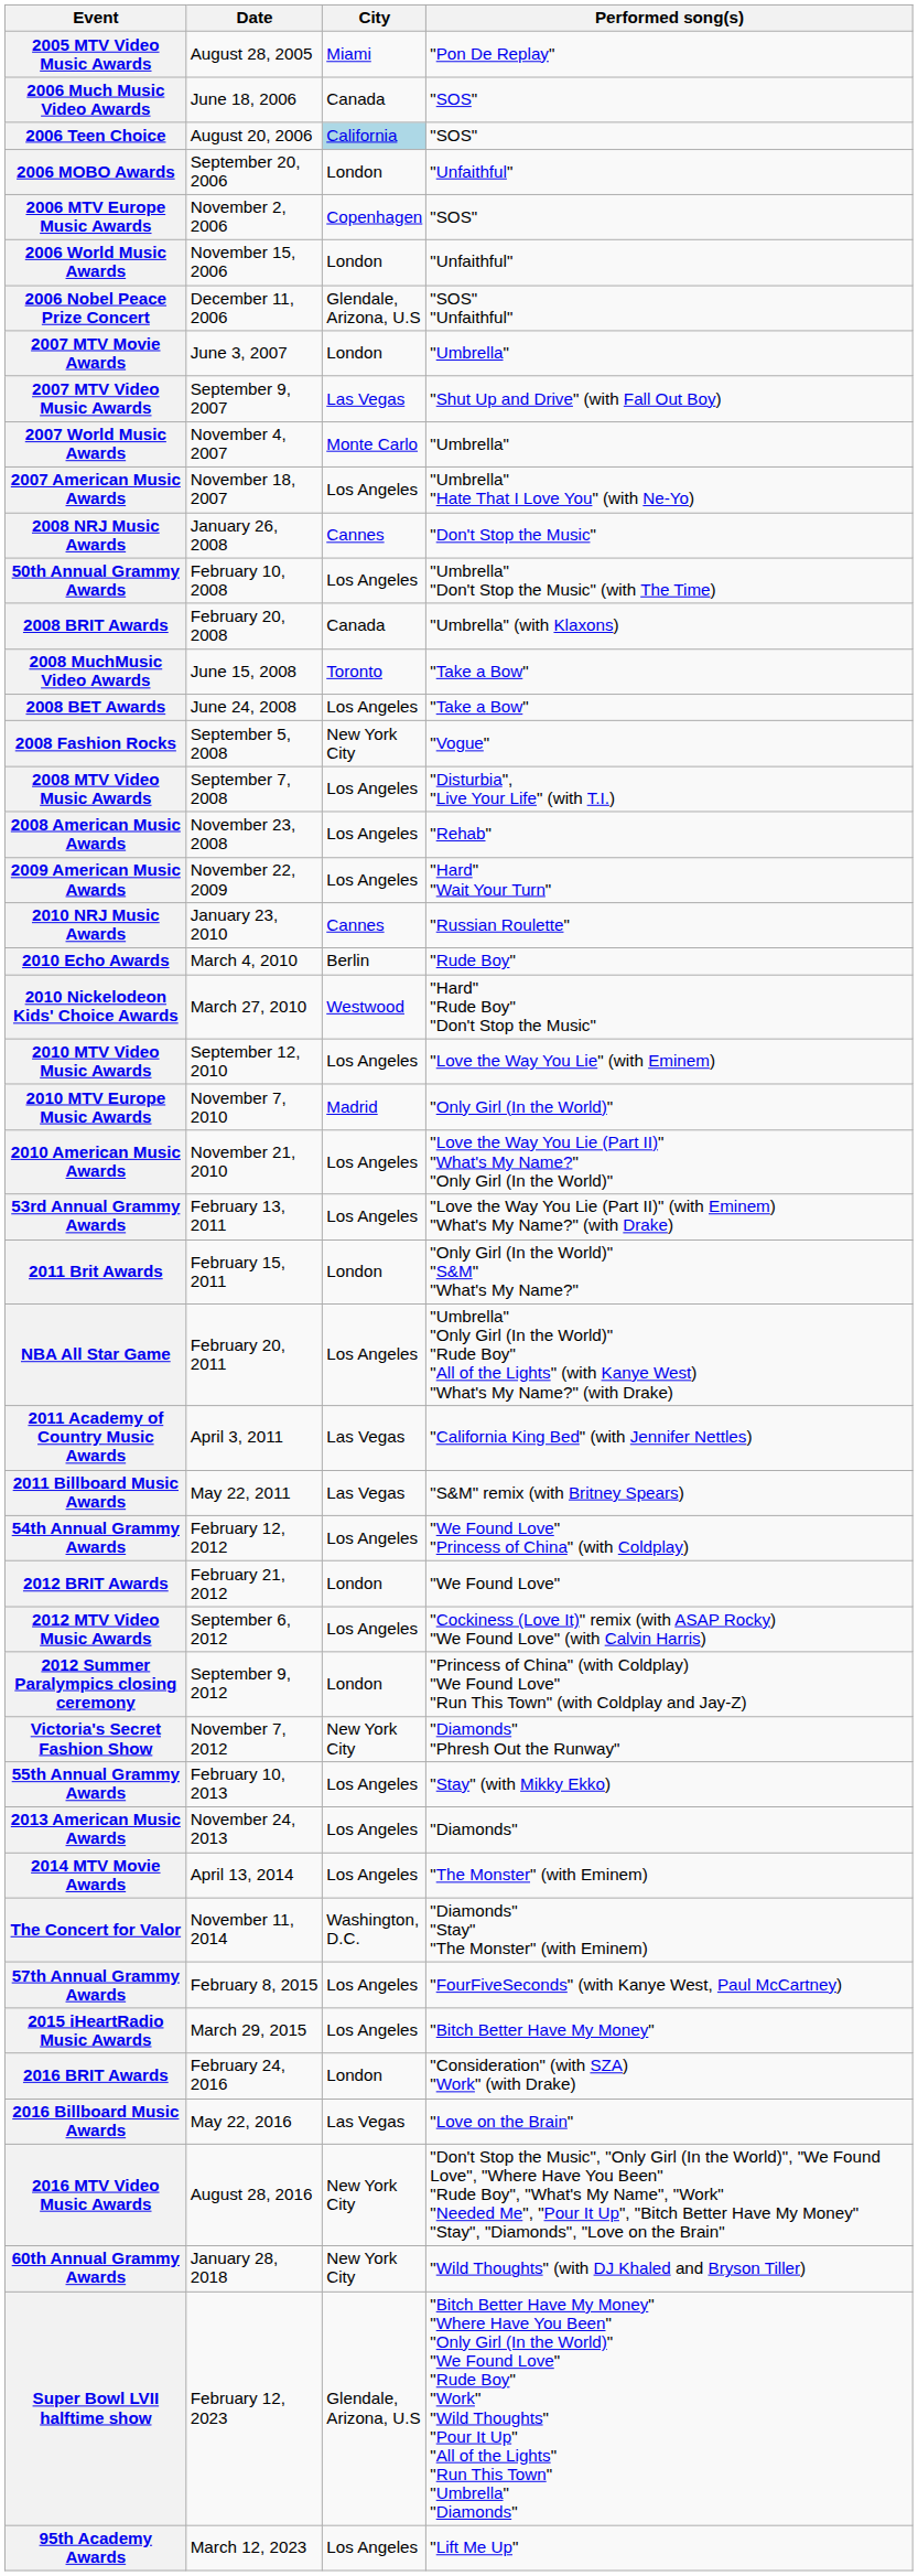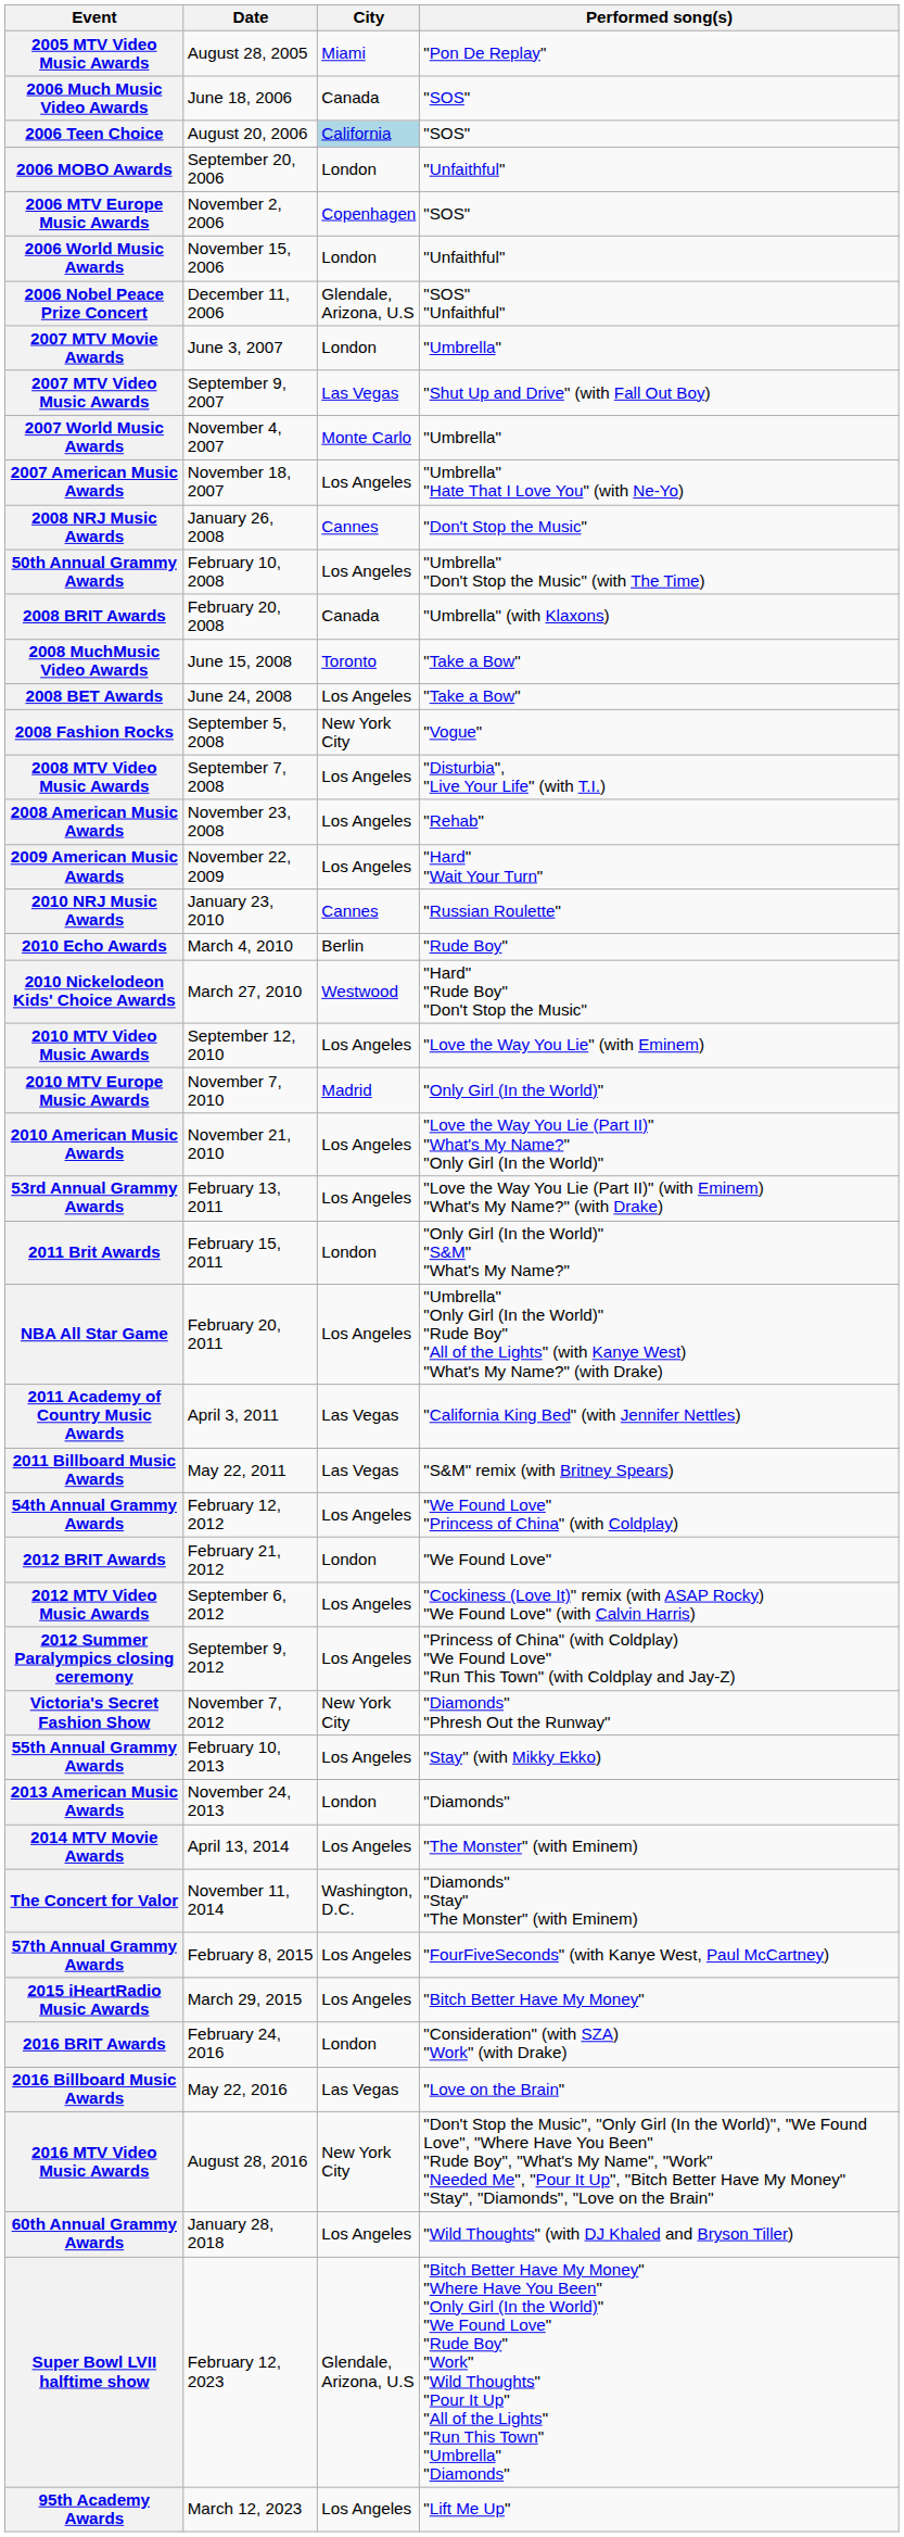 <table class="wikitable sortable plainrowheaders">
 <tr>
 <th style="width:20%;">Event</th>
 <th style="width:15%;">Date</th>
 <th style="width:10%;">City</th>
 <th>Performed song(s)</th>
 </tr>
 <tr>
 <th scope="row"><a href='#'>2005 MTV Video Music Awards</a></th>
 <td>August 28, 2005</td>
 <td><a href='#'>Miami</a></td>
 <td>"<a href='#'>Pon De Replay</a>"</td>
 </tr>
 <tr>
 <th scope="row"><a href='#'>2006 Much Music Video Awards</a></th>
 <td>June 18, 2006</td>
 <td>Canada</td>
 <td>"<a href='#'>SOS</a>"</td>
 </tr>
 <tr>
 <th scope="row"><a href='#'>2006 Teen Choice</a></th>
 <td>August 20, 2006</td>
 <td style="background: lightblue;"><a href='#'>California</a></td>
 <td>"SOS"</td>
 </tr>
 <tr>
 <th scope="row"><a href='#'>2006 MOBO Awards</a></th>
 <td>September 20, 2006</td>
 <td>London</td>
 <td>"<a href='#'>Unfaithful</a>"</td>
 </tr>
 <tr>
 <th scope="row"><a href='#'>2006 MTV Europe Music Awards</a></th>
 <td>November 2, 2006</td>
 <td><a href='#'>Copenhagen</a></td>
 <td>"SOS"</td>
 </tr>
 <tr>
 <th scope="row"><a href='#'>2006 World Music Awards</a></th>
 <td>November 15, 2006</td>
 <td>London</td>
 <td>"Unfaithful"</td>
 </tr>
 <tr>
 <th scope="row"><a href='#'>2006 Nobel Peace Prize Concert</a></th>
 <td>December 11, 2006</td>
 <td>Glendale, Arizona, U.S</td>
 <td>"SOS"<br>"Unfaithful"</td>
 </tr>
 <tr>
 <th scope="row"><a href='#'>2007 MTV Movie Awards</a></th>
 <td>June 3, 2007</td>
 <td>London</td>
 <td>"<a href='#'>Umbrella</a>"</td>
 </tr>
 <tr>
 <th scope="row"><a href='#'>2007 MTV Video Music Awards</a></th>
 <td>September 9, 2007</td>
 <td><a href='#'>Las Vegas</a></td>
 <td>"<a href='#'>Shut Up and Drive</a>" (with <a href='#'>Fall Out Boy</a>)</td>
 </tr>
 <tr>
 <th scope="row"><a href='#'>2007 World Music Awards</a></th>
 <td>November 4, 2007</td>
 <td><a href='#'>Monte Carlo</a></td>
 <td>"Umbrella"</td>
 </tr>
 <tr>
 <th scope="row"><a href='#'>2007 American Music Awards</a></th>
 <td>November 18, 2007</td>
 <td>Los Angeles</td>
 <td>"Umbrella"<br>"<a href='#'>Hate That I Love You</a>" (with <a href='#'>Ne-Yo</a>)</td>
 </tr>
 <tr>
 <th scope="row"><a href='#'>2008 NRJ Music Awards</a></th>
 <td>January 26, 2008</td>
 <td><a href='#'>Cannes</a></td>
 <td>"<a href='#'>Don't Stop the Music</a>"</td>
 </tr>
 <tr>
 <th scope="row"><a href='#'>50th Annual Grammy Awards</a></th>
 <td>February 10, 2008</td>
 <td>Los Angeles</td>
 <td>"Umbrella"<br>"Don't Stop the Music" (with <a href='#'>The Time</a>)</td>
 </tr>
 <tr>
 <th scope="row"><a href='#'>2008 BRIT Awards</a></th>
 <td>February 20, 2008</td>
 <td>Canada</td>
 <td>"Umbrella" (with <a href='#'>Klaxons</a>)</td>
 </tr>
 <tr>
 <th scope="row"><a href='#'>2008 MuchMusic Video Awards</a></th>
 <td>June 15, 2008</td>
 <td><a href='#'>Toronto</a></td>
 <td>"<a href='#'>Take a Bow</a>"</td>
 </tr>
 <tr>
 <th scope="row"><a href='#'>2008 BET Awards</a></th>
 <td>June 24, 2008</td>
 <td>Los Angeles</td>
 <td>"<a href='#'>Take a Bow</a>"</td>
 </tr>
 <tr>
 <th scope="row"><a href='#'>2008 Fashion Rocks</a></th>
 <td>September 5, 2008</td>
 <td>New York City</td>
 <td>"<a href='#'>Vogue</a>"</td>
 </tr>
 <tr>
 <th scope="row"><a href='#'>2008 MTV Video Music Awards</a></th>
 <td>September 7, 2008</td>
 <td>Los Angeles</td>
 <td>"<a href='#'>Disturbia</a>",<br>"<a href='#'>Live Your Life</a>" (with <a href='#'>T.I.</a>)</td>
 </tr>
 <tr>
 <th scope="row"><a href='#'>2008 American Music Awards</a></th>
 <td>November 23, 2008</td>
 <td>Los Angeles</td>
 <td>"<a href='#'>Rehab</a>"</td>
 </tr>
 <tr>
 <th scope="row"><a href='#'>2009 American Music Awards</a></th>
 <td>November 22, 2009</td>
 <td>Los Angeles</td>
 <td>"<a href='#'>Hard</a>"<br>"<a href='#'>Wait Your Turn</a>"</td>
 </tr>
 <tr>
 <th scope="row"><a href='#'>2010 NRJ Music Awards</a></th>
 <td>January 23, 2010</td>
 <td><a href='#'>Cannes</a></td>
 <td>"<a href='#'>Russian Roulette</a>"</td>
 </tr>
 <tr>
 <th scope="row"><a href='#'>2010 Echo Awards</a></th>
 <td>March 4, 2010</td>
 <td>Berlin</td>
 <td>"<a href='#'>Rude Boy</a>"</td>
 </tr>
 <tr>
 <th scope="row"><a href='#'>2010 Nickelodeon Kids' Choice Awards</a></th>
 <td>March 27, 2010</td>
 <td><a href='#'>Westwood</a></td>
 <td>"Hard"<br>"Rude Boy"<br>"Don't Stop the Music"</td>
 </tr>
 <tr>
 <th scope="row"><a href='#'>2010 MTV Video Music Awards</a></th>
 <td>September 12, 2010</td>
 <td>Los Angeles</td>
 <td>"<a href='#'>Love the Way You Lie</a>" (with <a href='#'>Eminem</a>)</td>
 </tr>
 <tr>
 <th scope="row"><a href='#'>2010 MTV Europe Music Awards</a></th>
 <td>November 7, 2010</td>
 <td><a href='#'>Madrid</a></td>
 <td>"<a href='#'>Only Girl (In the World)</a>"</td>
 </tr>
 <tr>
 <th scope="row"><a href='#'>2010 American Music Awards</a></th>
 <td>November 21, 2010</td>
 <td>Los Angeles</td>
 <td>"<a href='#'>Love the Way You Lie (Part II)</a>"<br>"<a href='#'>What's My Name?</a>"<br>"Only Girl (In the World)"</td>
 </tr>
 <tr>
 <th scope="row"><a href='#'>53rd Annual Grammy Awards</a></th>
 <td>February 13, 2011</td>
 <td>Los Angeles</td>
 <td>"Love the Way You Lie (Part II)" (with <a href='#'>Eminem</a>)<br>"What's My Name?" (with <a href='#'>Drake</a>)</td>
 </tr>
 <tr>
 <th scope="row"><a href='#'>2011 Brit Awards</a></th>
 <td>February 15, 2011</td>
 <td>London</td>
 <td>"Only Girl (In the World)"<br>"<a href='#'>S&M</a>"<br>"What's My Name?"</td>
 </tr>
 <tr>
 <th scope="row"><a href='#'>NBA All Star Game</a></th>
 <td>February 20, 2011</td>
 <td>Los Angeles</td>
 <td>"Umbrella"<br>"Only Girl (In the World)"<br>"Rude Boy"<br>"<a href='#'>All of the Lights</a>" (with <a href='#'>Kanye West</a>)<br>"What's My Name?" (with Drake)</td>
 </tr>
 <tr>
 <th scope="row"><a href='#'>2011 Academy of Country Music Awards</a></th>
 <td>April 3, 2011</td>
 <td>Las Vegas</td>
 <td>"<a href='#'>California King Bed</a>" (with <a href='#'>Jennifer Nettles</a>)</td>
 </tr>
 <tr>
 <th scope="row"><a href='#'>2011 Billboard Music Awards</a></th>
 <td>May 22, 2011</td>
 <td>Las Vegas</td>
 <td>"S&M" remix (with <a href='#'>Britney Spears</a>)</td>
 </tr>
 <tr>
 <th scope="row"><a href='#'>54th Annual Grammy Awards</a></th>
 <td>February 12, 2012</td>
 <td>Los Angeles</td>
 <td>"<a href='#'>We Found Love</a>"<br>"<a href='#'>Princess of China</a>" (with <a href='#'>Coldplay</a>)</td>
 </tr>
 <tr>
 <th scope="row"><a href='#'>2012 BRIT Awards</a></th>
 <td>February 21, 2012</td>
 <td>London</td>
 <td>"We Found Love"</td>
 </tr>
 <tr>
 <th scope="row"><a href='#'>2012 MTV Video Music Awards</a></th>
 <td>September 6, 2012</td>
 <td>Los Angeles</td>
 <td>"<a href='#'>Cockiness (Love It)</a>" remix (with <a href='#'>ASAP Rocky</a>)<br>"We Found Love" (with <a href='#'>Calvin Harris</a>)</td>
 </tr>
 <tr>
 <th scope="row"><a href='#'>2012 Summer Paralympics closing ceremony</a></th>
 <td>September 9, 2012</td>
-<td>London</td>
+<td>Los Angeles</td>
 <td>"Princess of China" (with Coldplay)<br>"We Found Love"<br>"Run This Town" (with Coldplay and Jay-Z)</td>
 </tr>
 <tr>
 <th scope="row"><a href='#'>Victoria's Secret Fashion Show</a></th>
 <td>November 7, 2012</td>
 <td>New York City</td>
 <td>"<a href='#'>Diamonds</a>"<br>"Phresh Out the Runway"</td>
 </tr>
 <tr>
 <th scope="row"><a href='#'>55th Annual Grammy Awards</a></th>
 <td>February 10, 2013</td>
 <td>Los Angeles</td>
 <td>"<a href='#'>Stay</a>" (with <a href='#'>Mikky Ekko</a>)</td>
 </tr>
 <tr>
 <th scope="row"><a href='#'>2013 American Music Awards</a></th>
 <td>November 24, 2013</td>
-<td>Los Angeles</td>
+<td>London</td>
 <td>"Diamonds"</td>
 </tr>
 <tr>
 <th scope="row"><a href='#'>2014 MTV Movie Awards</a></th>
 <td>April 13, 2014</td>
 <td>Los Angeles</td>
 <td>"<a href='#'>The Monster</a>" (with Eminem)</td>
 </tr>
 <tr>
 <th scope="row"><a href='#'>The Concert for Valor</a></th>
 <td>November 11, 2014</td>
 <td>Washington, D.C.</td>
 <td>"Diamonds"<br>"Stay"<br>"The Monster" (with Eminem)</td>
 </tr>
 <tr>
 <th scope="row"><a href='#'>57th Annual Grammy Awards</a></th>
 <td>February 8, 2015</td>
 <td>Los Angeles</td>
 <td>"<a href='#'>FourFiveSeconds</a>" (with Kanye West, <a href='#'>Paul McCartney</a>)</td>
 </tr>
 <tr>
 <th scope="row"><a href='#'>2015 iHeartRadio Music Awards</a></th>
 <td>March 29, 2015</td>
 <td>Los Angeles</td>
 <td>"<a href='#'>Bitch Better Have My Money</a>"</td>
 </tr>
 <tr>
 <th scope="row"><a href='#'>2016 BRIT Awards</a></th>
 <td>February 24, 2016</td>
 <td>London</td>
 <td>"Consideration" (with <a href='#'>SZA</a>)<br>"<a href='#'>Work</a>" (with Drake)</td>
 </tr>
 <tr>
 <th scope="row"><a href='#'>2016 Billboard Music Awards</a></th>
 <td>May 22, 2016</td>
 <td>Las Vegas</td>
 <td>"<a href='#'>Love on the Brain</a>"</td>
 </tr>
 <tr>
 <th scope="row"><a href='#'>2016 MTV Video Music Awards</a></th>
 <td>August 28, 2016</td>
 <td>New York City</td>
 <td>"Don't Stop the Music", "Only Girl (In the World)", "We Found Love", "Where Have You Been" <br> "Rude Boy", "What's My Name", "Work" <br> "<a href='#'>Needed Me</a>", "<a href='#'>Pour It Up</a>", "Bitch Better Have My Money" <br> "Stay", "Diamonds", "Love on the Brain"</td>
 </tr>
 <tr>
 <th scope="row"><a href='#'>60th Annual Grammy Awards</a></th>
 <td>January 28, 2018</td>
-<td>New York City</td>
+<td>Los Angeles</td>
 <td>"<a href='#'>Wild Thoughts</a>" (with <a href='#'>DJ Khaled</a> and <a href='#'>Bryson Tiller</a>)</td>
 </tr>
 <tr>
 <th scope="row"><a href='#'>Super Bowl LVII halftime show</a></th>
 <td>February 12, 2023</td>
 <td>Glendale, Arizona, U.S</td>
 <td>"<a href='#'>Bitch Better Have My Money</a>" <br> "<a href='#'>Where Have You Been</a>" <br> "<a href='#'>Only Girl (In the World)</a>" <br> "<a href='#'>We Found Love</a>" <br> "<a href='#'>Rude Boy</a>" <br> "<a href='#'>Work</a>" <br> "<a href='#'>Wild Thoughts</a>" <br> "<a href='#'>Pour It Up</a>" <br> "<a href='#'>All of the Lights</a>" <br> "<a href='#'>Run This Town</a>" <br> "<a href='#'>Umbrella</a>" <br> "<a href='#'>Diamonds</a>"</td>
 </tr>
 <tr>
 <th scope="row"><a href='#'>95th Academy Awards</a></th>
 <td>March 12, 2023</td>
 <td>Los Angeles</td>
 <td>"<a href='#'>Lift Me Up</a>"</td>
 </tr>
 </table>
